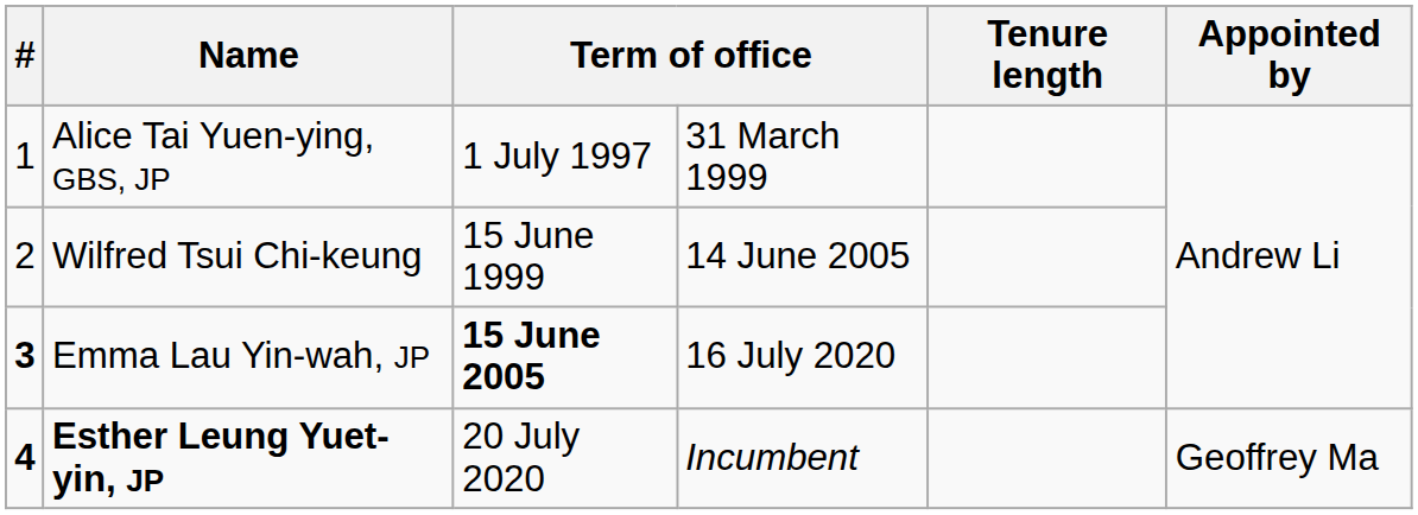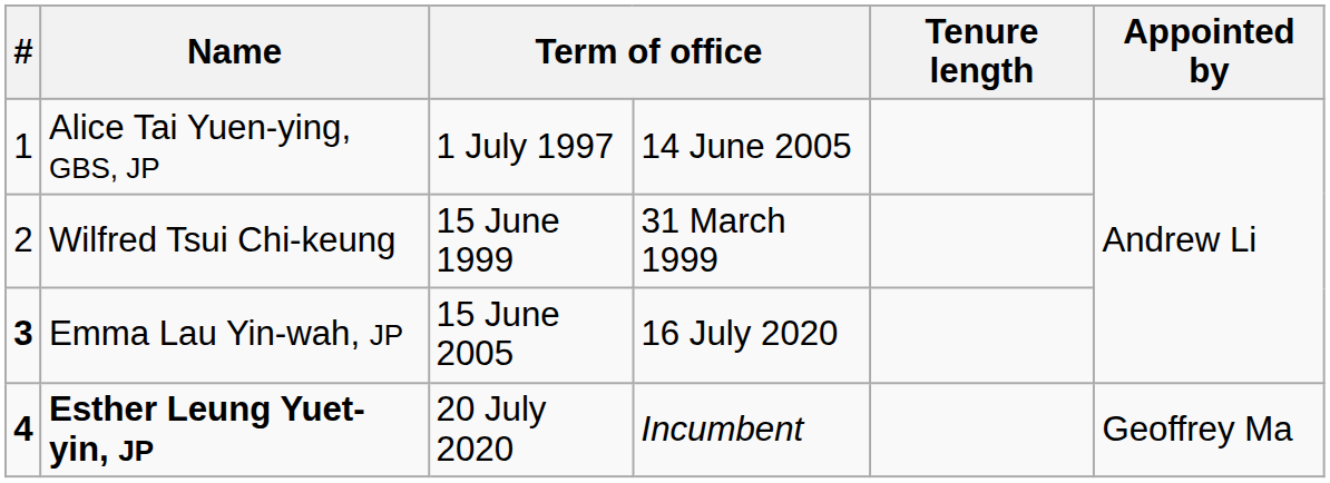 <table class="wikitable">
 <tr>
 <th>#</th>
 <th>Name</th>
 <th colspan="2">Term of office</th>
 <th>Tenure length</th>
 <th>Appointed by</th>
 </tr>
 <tr>
 <td>1</td>
 <td>Alice Tai Yuen-ying, <small>GBS, JP</small></td>
 <td>1 July 1997</td>
-<td>31 March 1999</td>
+<td>14 June 2005</td>
 <td></td>
 <td rowspan="3">Andrew Li</td>
 </tr>
 <tr>
 <td>2</td>
 <td>Wilfred Tsui Chi-keung</td>
 <td>15 June 1999</td>
-<td>14 June 2005</td>
+<td>31 March 1999</td>
 <td></td>
 </tr>
 <tr>
 <td><strong>3</strong></td>
 <td>Emma Lau Yin-wah, <small>JP</small></td>
-<td><strong>15 June 2005</strong></td>
+<td>15 June 2005</td>
 <td>16 July 2020</td>
 <td></td>
 </tr>
 <tr>
 <td><strong>4</strong></td>
 <td><strong>Esther Leung Yuet-yin, <small>JP</small></strong></td>
 <td>20 July 2020</td>
 <td><em>Incumbent</em></td>
 <td></td>
 <td>Geoffrey Ma</td>
 </tr>
 </table>
